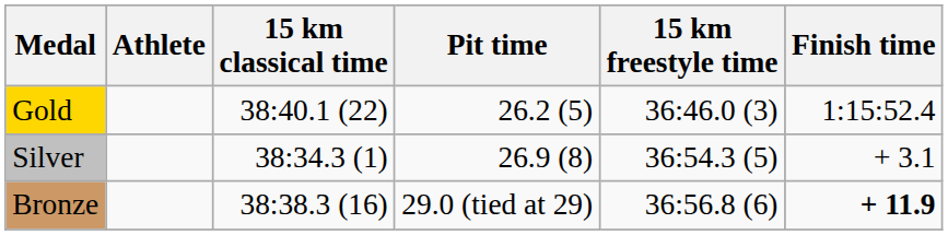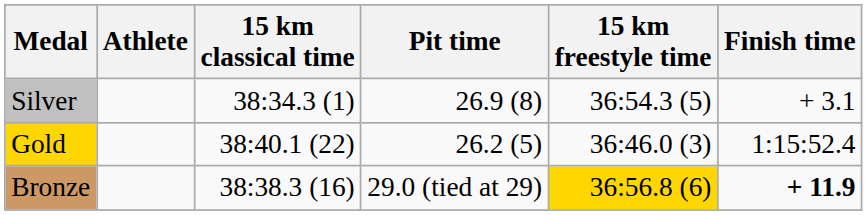 <table class="wikitable">
 <tr>
 <th>Medal</th>
 <th>Athlete</th>
 <th>15 km<br>classical time</th>
 <th>Pit time</th>
 <th>15 km<br>freestyle time</th>
 <th>Finish time</th>
 </tr>
 <tr>
+<td bgcolor="silver">Silver</td>
+<td></td>
+<td align=right>38:34.3 (1)</td>
+<td align=right>26.9 (8)</td>
+<td align=right>36:54.3 (5)</td>
+<td align=right>+ 3.1</td>
+</tr>
+<tr>
 <td bgcolor="gold">Gold</td>
 <td></td>
 <td align=right>38:40.1 (22)</td>
 <td align=right>26.2 (5)</td>
 <td align=right>36:46.0 (3)</td>
 <td align=right>1:15:52.4</td>
 </tr>
 <tr>
-<td bgcolor="silver">Silver</td>
-<td></td>
-<td align=right>38:34.3 (1)</td>
-<td align=right>26.9 (8)</td>
-<td align=right>36:54.3 (5)</td>
-<td align=right>+ 3.1</td>
-</tr>
-<tr>
 <td bgcolor="CC9966">Bronze</td>
 <td></td>
 <td align=right>38:38.3 (16)</td>
 <td align=right>29.0 (tied at 29)</td>
-<td align=right>36:56.8 (6)</td>
+<td align=right style="background: gold;">36:56.8 (6)</td>
 <td align=right><strong>+ 11.9</strong></td>
 </tr>
 </table>
